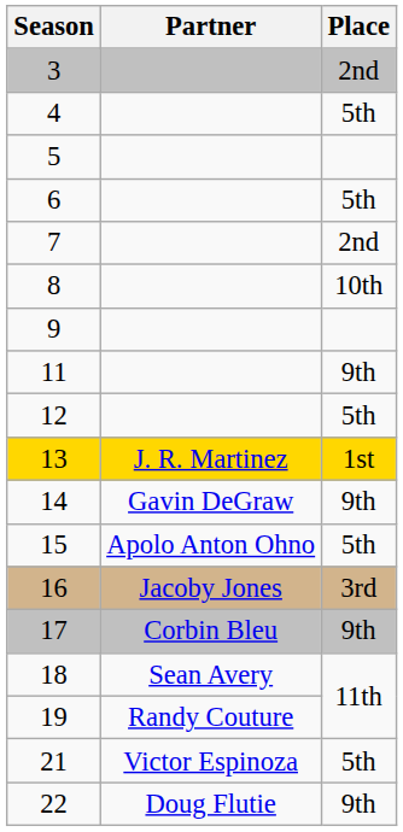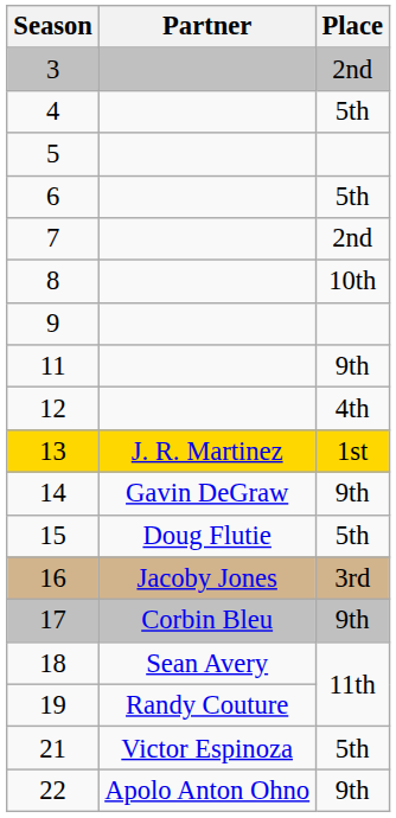 <table class="wikitable sortable" style="margin:auto; text-align:center;">
 <tr>
 <th>Season</th>
 <th>Partner</th>
 <th>Place</th>
 </tr>
 <tr bgcolor="silver">
 <td>3</td>
 <td></td>
 <td>2nd</td>
 </tr>
 <tr>
 <td>4</td>
 <td></td>
 <td>5th</td>
 </tr>
 <tr>
 <td>5</td>
 <td></td>
 <td></td>
 </tr>
 <tr>
 <td>6</td>
 <td></td>
 <td>5th</td>
 </tr>
 <tr>
 <td>7</td>
 <td></td>
 <td>2nd</td>
 </tr>
 <tr>
 <td>8</td>
 <td></td>
 <td>10th</td>
 </tr>
 <tr>
 <td>9</td>
 <td></td>
 <td></td>
 </tr>
 <tr>
 <td>11</td>
 <td></td>
 <td>9th</td>
 </tr>
 <tr>
 <td>12</td>
 <td></td>
-<td>5th</td>
+<td>4th</td>
 </tr>
 <tr bgcolor="gold">
 <td>13</td>
 <td><a href='#'>J. R. Martinez</a></td>
 <td>1st</td>
 </tr>
 <tr>
 <td>14</td>
 <td><a href='#'>Gavin DeGraw</a></td>
 <td>9th</td>
 </tr>
 <tr>
 <td>15</td>
-<td><a href='#'>Apolo Anton Ohno</a></td>
+<td><a href='#'>Doug Flutie</a></td>
 <td>5th</td>
 </tr>
 <tr bgcolor="tan">
 <td>16</td>
 <td><a href='#'>Jacoby Jones</a></td>
 <td>3rd</td>
 </tr>
 <tr bgcolor="silver">
 <td>17</td>
 <td><a href='#'>Corbin Bleu</a></td>
 <td>9th</td>
 </tr>
 <tr>
 <td>18</td>
 <td><a href='#'>Sean Avery</a></td>
 <td rowspan="2">11th</td>
 </tr>
 <tr>
 <td>19</td>
 <td><a href='#'>Randy Couture</a></td>
 </tr>
 <tr>
 <td>21</td>
 <td><a href='#'>Victor Espinoza</a></td>
 <td>5th</td>
 </tr>
 <tr>
 <td>22</td>
-<td><a href='#'>Doug Flutie</a></td>
+<td><a href='#'>Apolo Anton Ohno</a></td>
 <td>9th</td>
 </tr>
 </table>
